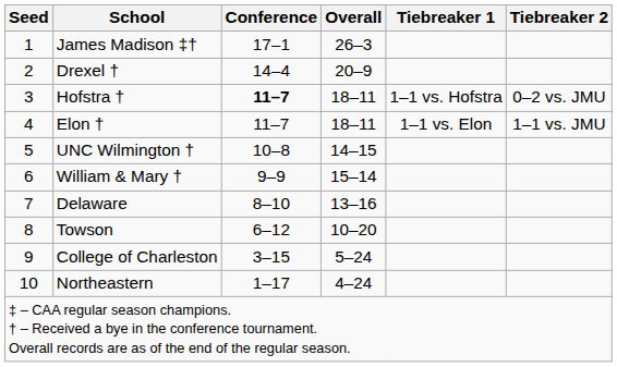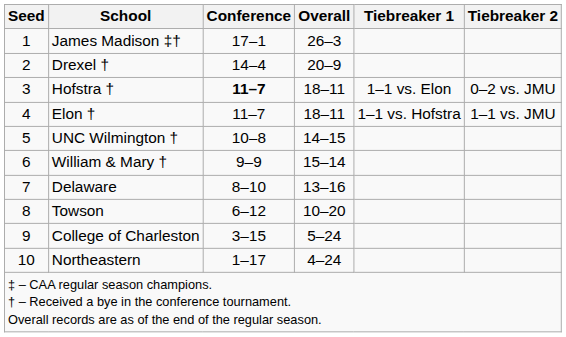 <table class="wikitable" style="white-space:nowrap; text-align:center">
 <tr>
 <th>Seed</th>
 <th>School</th>
 <th>Conference</th>
 <th>Overall</th>
 <th>Tiebreaker 1</th>
 <th>Tiebreaker 2</th>
 </tr>
 <tr>
 <td>1</td>
 <td align=left>James Madison ‡†</td>
 <td>17–1</td>
 <td>26–3</td>
 <td></td>
 <td></td>
 </tr>
 <tr>
 <td>2</td>
 <td align=left>Drexel †</td>
 <td>14–4</td>
 <td>20–9</td>
 <td></td>
 <td></td>
 </tr>
 <tr>
 <td>3</td>
 <td align=left>Hofstra †</td>
 <td><strong>11–7</strong></td>
 <td>18–11</td>
-<td>1–1 vs. Hofstra</td>
+<td>1–1 vs. Elon</td>
 <td>0–2 vs. JMU</td>
 </tr>
 <tr>
 <td>4</td>
 <td align=left>Elon †</td>
 <td>11–7</td>
 <td>18–11</td>
-<td>1–1 vs. Elon</td>
+<td>1–1 vs. Hofstra</td>
 <td>1–1 vs. JMU</td>
 </tr>
 <tr>
 <td>5</td>
 <td align=left>UNC Wilmington †</td>
 <td>10–8</td>
 <td>14–15</td>
 <td></td>
 <td></td>
 </tr>
 <tr>
 <td>6</td>
 <td align=left>William & Mary †</td>
 <td>9–9</td>
 <td>15–14</td>
 <td></td>
 <td></td>
 </tr>
 <tr>
 <td>7</td>
 <td align=left>Delaware</td>
 <td>8–10</td>
 <td>13–16</td>
 <td></td>
 <td></td>
 </tr>
 <tr>
 <td>8</td>
 <td align=left>Towson</td>
 <td>6–12</td>
 <td>10–20</td>
 <td></td>
 <td></td>
 </tr>
 <tr>
 <td>9</td>
 <td align=left>College of Charleston</td>
 <td>3–15</td>
 <td>5–24</td>
 <td></td>
 <td></td>
 </tr>
 <tr>
 <td>10</td>
 <td align=left>Northeastern</td>
 <td>1–17</td>
 <td>4–24</td>
 <td></td>
 <td></td>
 </tr>
 <tr>
 <td colspan=6 align=left><small>‡ – CAA regular season champions.<br>† – Received a bye in the conference tournament.<br>Overall records are as of the end of the regular season.</small></td>
 </tr>
 </table>
